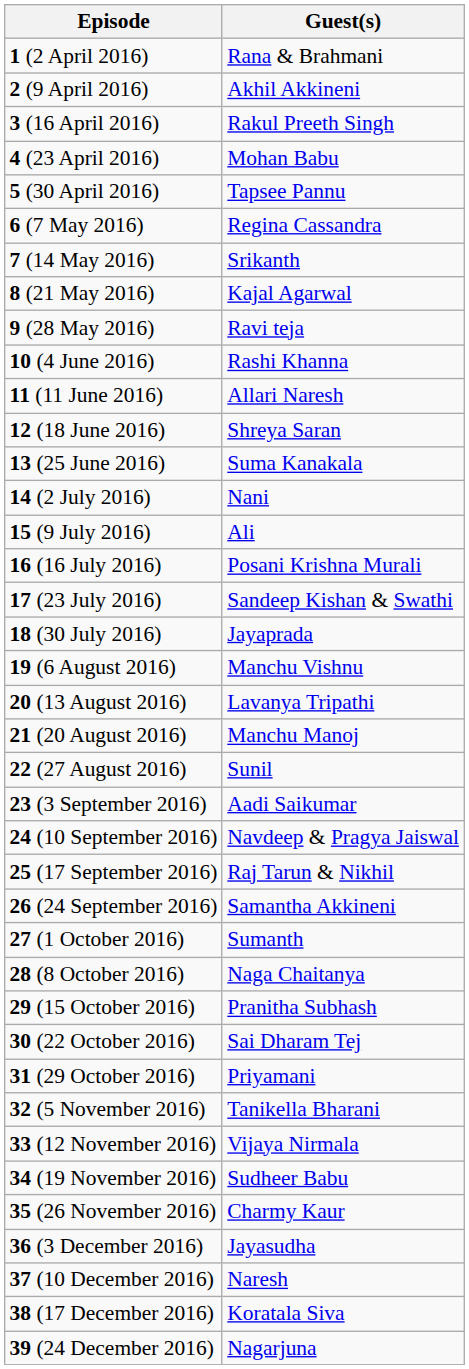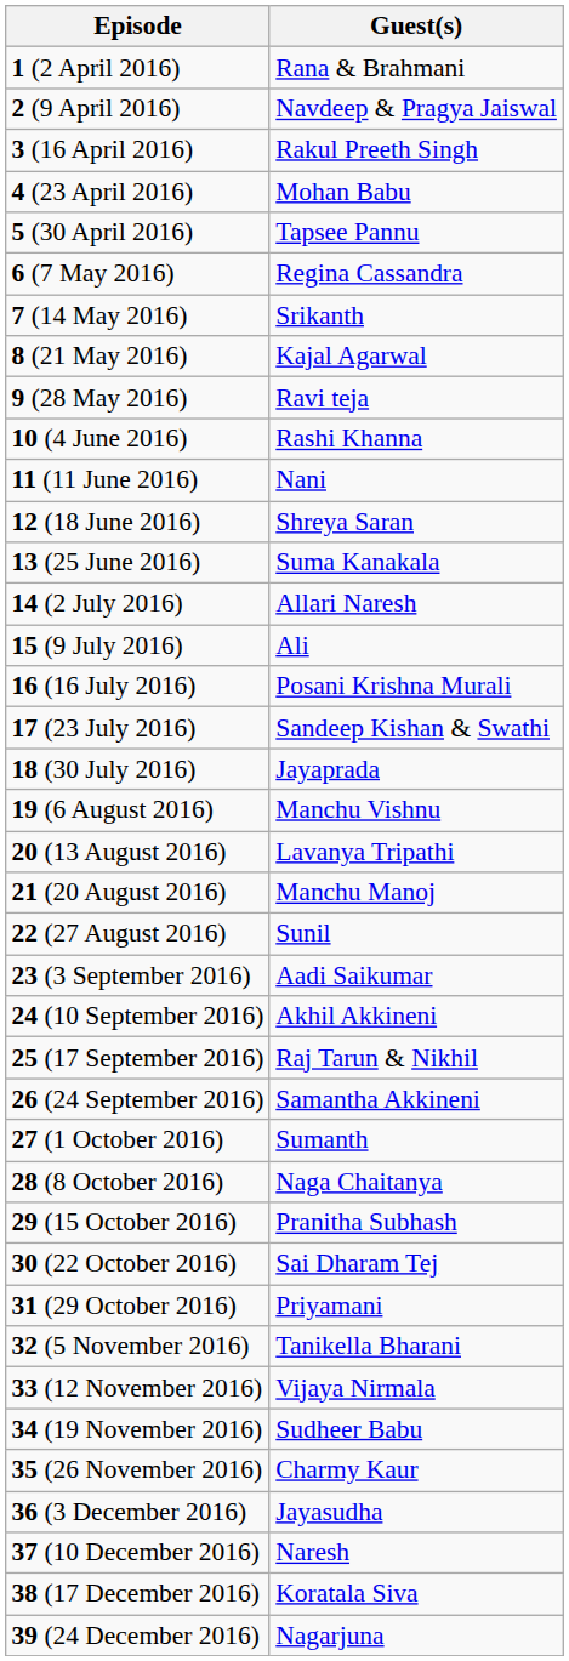 <table class="wikitable">
 <tr>
 <th>Episode</th>
 <th>Guest(s)</th>
 </tr>
 <tr>
 <td><strong>1</strong> (2 April 2016)</td>
 <td><a href='#'>Rana</a> & Brahmani</td>
 </tr>
 <tr>
 <td><strong>2</strong> (9 April 2016)</td>
-<td><a href='#'>Akhil Akkineni</a></td>
+<td><a href='#'>Navdeep</a> & <a href='#'>Pragya Jaiswal</a></td>
 </tr>
 <tr>
 <td><strong>3</strong> (16 April 2016)</td>
 <td><a href='#'>Rakul Preeth Singh</a></td>
 </tr>
 <tr>
 <td><strong>4</strong> (23 April 2016)</td>
 <td><a href='#'>Mohan Babu</a></td>
 </tr>
 <tr>
 <td><strong>5</strong> (30 April 2016)</td>
 <td><a href='#'>Tapsee Pannu</a></td>
 </tr>
 <tr>
 <td><strong>6</strong> (7 May 2016)</td>
 <td><a href='#'>Regina Cassandra</a></td>
 </tr>
 <tr>
 <td><strong>7</strong> (14 May 2016)</td>
 <td><a href='#'>Srikanth</a></td>
 </tr>
 <tr>
 <td><strong>8</strong> (21 May 2016)</td>
 <td><a href='#'>Kajal Agarwal</a></td>
 </tr>
 <tr>
 <td><strong>9</strong> (28 May 2016)</td>
 <td><a href='#'>Ravi teja</a></td>
 </tr>
 <tr>
 <td><strong>10</strong> (4 June 2016)</td>
 <td><a href='#'>Rashi Khanna</a></td>
 </tr>
 <tr>
 <td><strong>11</strong> (11 June 2016)</td>
-<td><a href='#'>Allari Naresh</a></td>
+<td><a href='#'>Nani</a></td>
 </tr>
 <tr>
 <td><strong>12</strong> (18 June 2016)</td>
 <td><a href='#'>Shreya Saran</a></td>
 </tr>
 <tr>
 <td><strong>13</strong> (25 June 2016)</td>
 <td><a href='#'>Suma Kanakala</a></td>
 </tr>
 <tr>
 <td><strong>14</strong> (2 July 2016)</td>
-<td><a href='#'>Nani</a></td>
+<td><a href='#'>Allari Naresh</a></td>
 </tr>
 <tr>
 <td><strong>15</strong> (9 July 2016)</td>
 <td><a href='#'>Ali</a></td>
 </tr>
 <tr>
 <td><strong>16</strong> (16 July 2016)</td>
 <td><a href='#'>Posani Krishna Murali</a></td>
 </tr>
 <tr>
 <td><strong>17</strong> (23 July 2016)</td>
 <td><a href='#'>Sandeep Kishan</a> & <a href='#'>Swathi</a></td>
 </tr>
 <tr>
 <td><strong>18</strong> (30 July 2016)</td>
 <td><a href='#'>Jayaprada</a></td>
 </tr>
 <tr>
 <td><strong>19</strong> (6 August 2016)</td>
 <td><a href='#'>Manchu Vishnu</a></td>
 </tr>
 <tr>
 <td><strong>20</strong> (13 August 2016)</td>
 <td><a href='#'>Lavanya Tripathi</a></td>
 </tr>
 <tr>
 <td><strong>21</strong> (20 August 2016)</td>
 <td><a href='#'>Manchu Manoj</a></td>
 </tr>
 <tr>
 <td><strong>22</strong> (27 August 2016)</td>
 <td><a href='#'>Sunil</a></td>
 </tr>
 <tr>
 <td><strong>23</strong> (3 September 2016)</td>
 <td><a href='#'>Aadi Saikumar</a></td>
 </tr>
 <tr>
 <td><strong>24</strong> (10 September 2016)</td>
-<td><a href='#'>Navdeep</a> & <a href='#'>Pragya Jaiswal</a></td>
+<td><a href='#'>Akhil Akkineni</a></td>
 </tr>
 <tr>
 <td><strong>25</strong> (17 September 2016)</td>
 <td><a href='#'>Raj Tarun</a> & <a href='#'>Nikhil</a></td>
 </tr>
 <tr>
 <td><strong>26</strong> (24 September 2016)</td>
 <td><a href='#'>Samantha Akkineni</a></td>
 </tr>
 <tr>
 <td><strong>27</strong> (1 October 2016)</td>
 <td><a href='#'>Sumanth</a></td>
 </tr>
 <tr>
 <td><strong>28</strong> (8 October 2016)</td>
 <td><a href='#'>Naga Chaitanya</a></td>
 </tr>
 <tr>
 <td><strong>29</strong> (15 October 2016)</td>
 <td><a href='#'>Pranitha Subhash</a></td>
 </tr>
 <tr>
 <td><strong>30</strong> (22 October 2016)</td>
 <td><a href='#'>Sai Dharam Tej</a></td>
 </tr>
 <tr>
 <td><strong>31</strong> (29 October 2016)</td>
 <td><a href='#'>Priyamani</a></td>
 </tr>
 <tr>
 <td><strong>32</strong> (5 November 2016)</td>
 <td><a href='#'>Tanikella Bharani</a></td>
 </tr>
 <tr>
 <td><strong>33</strong> (12 November 2016)</td>
 <td><a href='#'>Vijaya Nirmala</a></td>
 </tr>
 <tr>
 <td><strong>34</strong> (19 November 2016)</td>
 <td><a href='#'>Sudheer Babu</a></td>
 </tr>
 <tr>
 <td><strong>35</strong> (26 November 2016)</td>
 <td><a href='#'>Charmy Kaur</a></td>
 </tr>
 <tr>
 <td><strong>36</strong> (3 December 2016)</td>
 <td><a href='#'>Jayasudha</a></td>
 </tr>
 <tr>
 <td><strong>37</strong> (10 December 2016)</td>
 <td><a href='#'>Naresh</a></td>
 </tr>
 <tr>
 <td><strong>38</strong> (17 December 2016)</td>
 <td><a href='#'>Koratala Siva</a></td>
 </tr>
 <tr>
 <td><strong>39</strong> (24 December 2016)</td>
 <td><a href='#'>Nagarjuna</a></td>
 </tr>
 </table>
